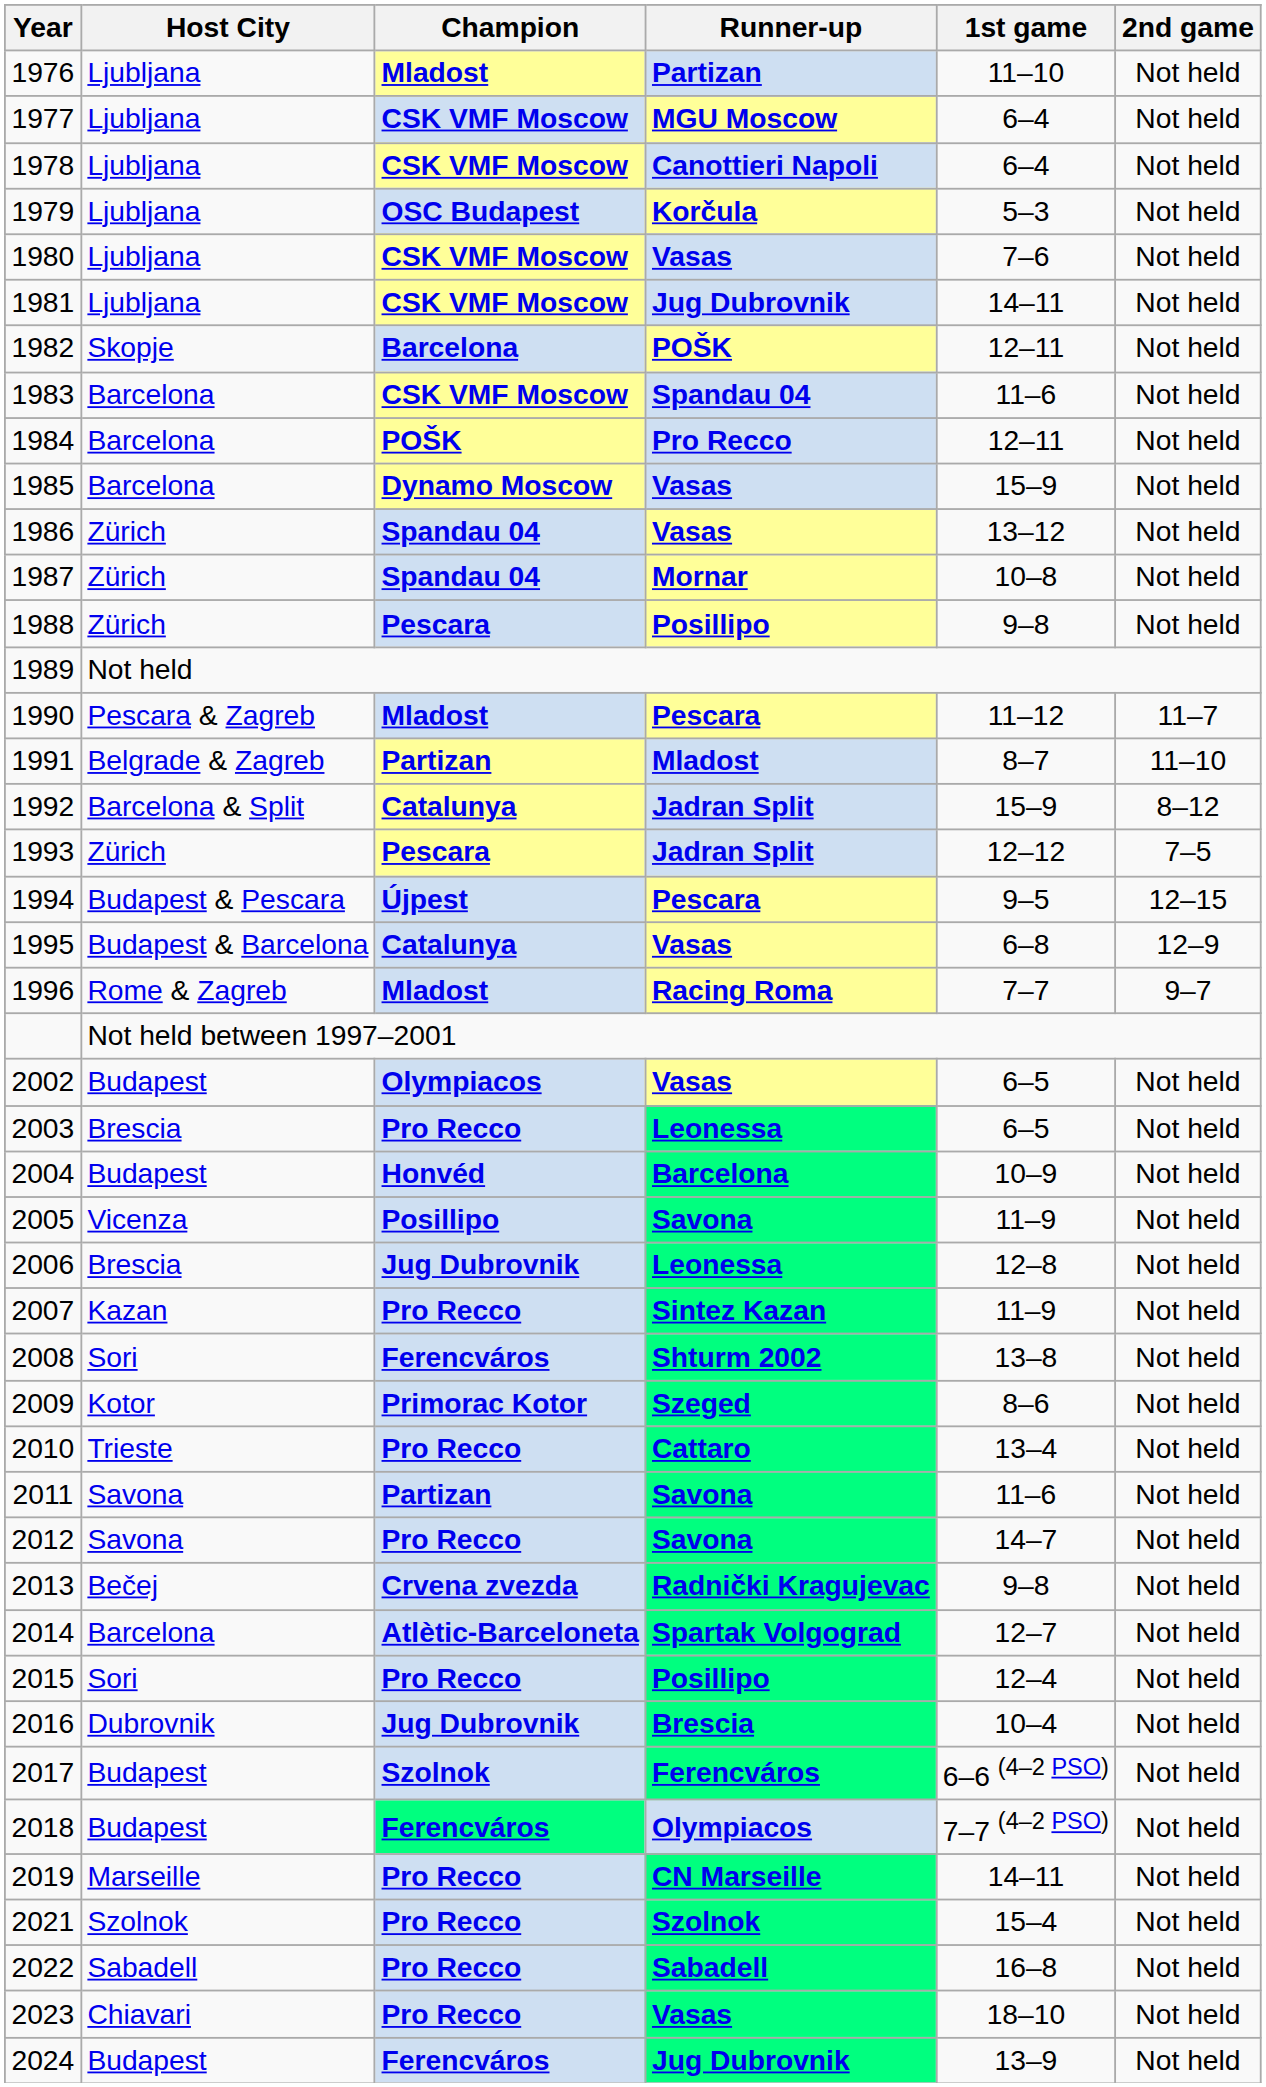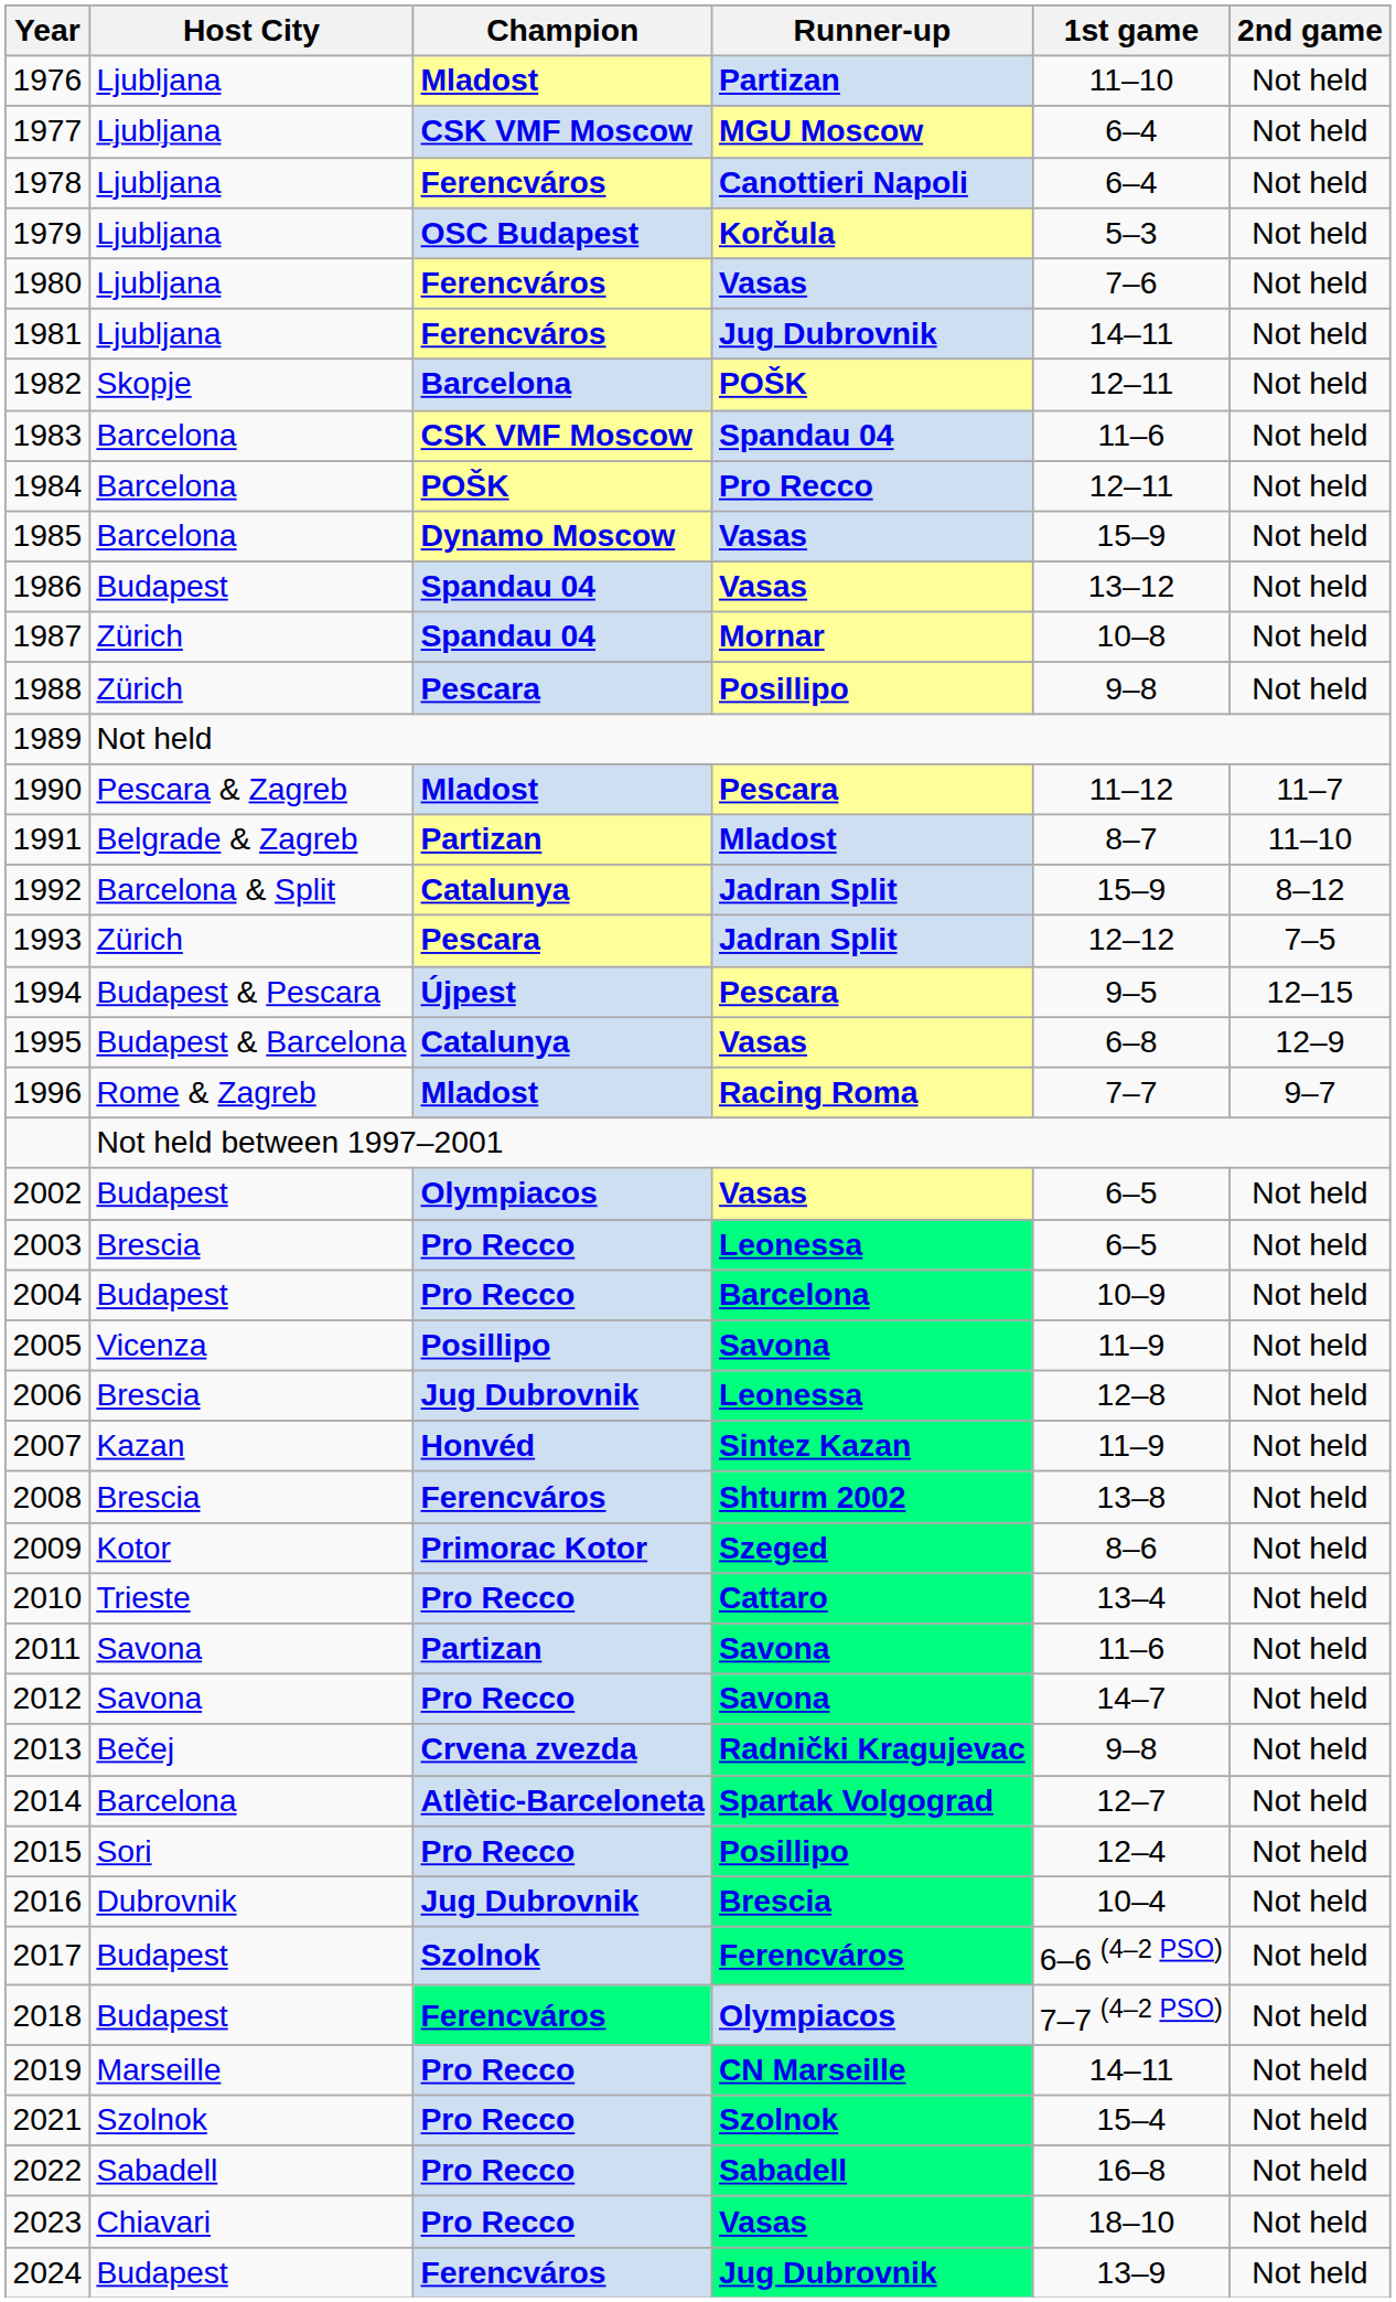 <table class="wikitable" style="font-size: 97%; text-align: left;">
 <tr>
 <th align=center>Year</th>
 <th align=center>Host City</th>
 <th>Champion</th>
 <th>Runner-up</th>
 <th align=center>1st game</th>
 <th align=center>2nd game</th>
 </tr>
 <tr>
 <td align=center>1976<br></td>
 <td><a href='#'>Ljubljana</a></td>
 <td bgcolor=FFFF99> <strong><a href='#'>Mladost</a></strong></td>
 <td bgcolor=cedff2> <strong><a href='#'>Partizan</a></strong></td>
 <td align=center>11–10</td>
 <td align=center>Not held</td>
 </tr>
 <tr>
 <td align=center>1977<br></td>
 <td><a href='#'>Ljubljana</a></td>
 <td bgcolor=cedff2> <strong><a href='#'>CSK VMF Moscow</a></strong></td>
 <td bgcolor=FFFF99> <strong><a href='#'>MGU Moscow</a></strong></td>
 <td align=center>6–4</td>
 <td align=center>Not held</td>
 </tr>
 <tr>
 <td align=center>1978<br></td>
 <td><a href='#'>Ljubljana</a></td>
-<td bgcolor=FFFF99> <strong><a href='#'>CSK VMF Moscow</a></strong></td>
+<td bgcolor=FFFF99> <strong><a href='#'>Ferencváros</a></strong></td>
 <td bgcolor=cedff2> <strong><a href='#'>Canottieri Napoli</a></strong></td>
 <td align=center>6–4</td>
 <td align=center>Not held</td>
 </tr>
 <tr>
 <td align=center>1979<br></td>
 <td><a href='#'>Ljubljana</a></td>
 <td bgcolor=cedff2> <strong><a href='#'>OSC Budapest</a></strong></td>
 <td bgcolor=FFFF99> <strong><a href='#'>Korčula</a></strong></td>
 <td align=center>5–3</td>
 <td align=center>Not held</td>
 </tr>
 <tr>
 <td align=center>1980<br></td>
 <td><a href='#'>Ljubljana</a></td>
-<td bgcolor=FFFF99> <strong><a href='#'>CSK VMF Moscow</a></strong></td>
+<td bgcolor=FFFF99> <strong><a href='#'>Ferencváros</a></strong></td>
 <td bgcolor=cedff2> <strong><a href='#'>Vasas</a></strong></td>
 <td align=center>7–6</td>
 <td align=center>Not held</td>
 </tr>
 <tr>
 <td align=center>1981<br></td>
 <td><a href='#'>Ljubljana</a></td>
-<td bgcolor=FFFF99> <strong><a href='#'>CSK VMF Moscow</a></strong></td>
+<td bgcolor=FFFF99> <strong><a href='#'>Ferencváros</a></strong></td>
 <td bgcolor=cedff2> <strong><a href='#'>Jug Dubrovnik</a></strong></td>
 <td align=center>14–11</td>
 <td align=center>Not held</td>
 </tr>
 <tr>
 <td align=center>1982<br></td>
 <td><a href='#'>Skopje</a></td>
 <td bgcolor=cedff2> <strong><a href='#'>Barcelona</a></strong></td>
 <td bgcolor=FFFF99> <strong><a href='#'>POŠK</a></strong></td>
 <td align=center>12–11</td>
 <td align=center>Not held</td>
 </tr>
 <tr>
 <td align=center>1983<br></td>
 <td><a href='#'>Barcelona</a></td>
 <td bgcolor=FFFF99> <strong><a href='#'>CSK VMF Moscow</a></strong></td>
 <td bgcolor=cedff2> <strong><a href='#'>Spandau 04</a></strong></td>
 <td align=center>11–6</td>
 <td align=center>Not held</td>
 </tr>
 <tr>
 <td align=center>1984<br></td>
 <td><a href='#'>Barcelona</a></td>
 <td bgcolor=FFFF99> <strong><a href='#'>POŠK</a></strong></td>
 <td bgcolor=cedff2> <strong><a href='#'>Pro Recco</a></strong></td>
 <td align=center>12–11</td>
 <td align=center>Not held</td>
 </tr>
 <tr>
 <td align=center>1985<br></td>
 <td><a href='#'>Barcelona</a></td>
 <td bgcolor=FFFF99> <strong><a href='#'>Dynamo Moscow</a></strong></td>
 <td bgcolor=cedff2> <strong><a href='#'>Vasas</a></strong></td>
 <td align=center>15–9</td>
 <td align=center>Not held</td>
 </tr>
 <tr>
 <td align=center>1986<br></td>
-<td><a href='#'>Zürich</a></td>
+<td><a href='#'>Budapest</a></td>
 <td bgcolor=cedff2> <strong><a href='#'>Spandau 04</a></strong></td>
 <td bgcolor=FFFF99> <strong><a href='#'>Vasas</a></strong></td>
 <td align=center>13–12</td>
 <td align=center>Not held</td>
 </tr>
 <tr>
 <td align=center>1987<br></td>
 <td><a href='#'>Zürich</a></td>
 <td bgcolor=cedff2> <strong><a href='#'>Spandau 04</a></strong></td>
 <td bgcolor=FFFF99> <strong><a href='#'>Mornar</a></strong></td>
 <td align=center>10–8</td>
 <td align=center>Not held</td>
 </tr>
 <tr>
 <td align=center>1988<br></td>
 <td><a href='#'>Zürich</a></td>
 <td bgcolor=cedff2> <strong><a href='#'>Pescara</a></strong></td>
 <td bgcolor=FFFF99> <strong><a href='#'>Posillipo</a></strong></td>
 <td align=center>9–8</td>
 <td align=center>Not held</td>
 </tr>
 <tr>
 <td align=center>1989</td>
 <td colspan=5>Not held</td>
 </tr>
 <tr>
 <td align=center>1990<br></td>
 <td><a href='#'>Pescara</a> & <a href='#'>Zagreb</a></td>
 <td bgcolor=cedff2> <strong><a href='#'>Mladost</a></strong></td>
 <td bgcolor=FFFF99> <strong><a href='#'>Pescara</a></strong></td>
 <td align=center>11–12</td>
 <td align=center>11–7</td>
 </tr>
 <tr>
 <td align=center>1991<br></td>
 <td><a href='#'>Belgrade</a> & <a href='#'>Zagreb</a></td>
 <td bgcolor=FFFF99> <strong><a href='#'>Partizan</a></strong></td>
 <td bgcolor=cedff2> <strong><a href='#'>Mladost</a></strong></td>
 <td align=center>8–7</td>
 <td align=center>11–10</td>
 </tr>
 <tr>
 <td align=center>1992<br></td>
 <td><a href='#'>Barcelona</a> & <a href='#'>Split</a></td>
 <td bgcolor=FFFF99> <strong><a href='#'>Catalunya</a></strong></td>
 <td bgcolor=cedff2> <strong><a href='#'>Jadran Split</a></strong></td>
 <td align=center>15–9</td>
 <td align=center>8–12</td>
 </tr>
 <tr>
 <td align=center>1993<br></td>
 <td><a href='#'>Zürich</a></td>
 <td bgcolor=FFFF99> <strong><a href='#'>Pescara</a></strong></td>
 <td bgcolor=cedff2> <strong><a href='#'>Jadran Split</a></strong></td>
 <td align=center>12–12</td>
 <td align=center>7–5</td>
 </tr>
 <tr>
 <td align=center>1994<br></td>
 <td><a href='#'>Budapest</a> & <a href='#'>Pescara</a></td>
 <td bgcolor=cedff2> <strong><a href='#'>Újpest</a></strong></td>
 <td bgcolor=FFFF99> <strong><a href='#'>Pescara</a></strong></td>
 <td align=center>9–5</td>
 <td align=center>12–15</td>
 </tr>
 <tr>
 <td align=center>1995<br></td>
 <td><a href='#'>Budapest</a> & <a href='#'>Barcelona</a></td>
 <td bgcolor=cedff2> <strong><a href='#'>Catalunya</a></strong></td>
 <td bgcolor=FFFF99> <strong><a href='#'>Vasas</a></strong></td>
 <td align=center>6–8</td>
 <td align=center>12–9</td>
 </tr>
 <tr>
 <td align=center>1996<br></td>
 <td><a href='#'>Rome</a> & <a href='#'>Zagreb</a></td>
 <td bgcolor=cedff2> <strong><a href='#'>Mladost</a></strong></td>
 <td bgcolor=FFFF99> <strong><a href='#'>Racing Roma</a></strong></td>
 <td align=center>7–7</td>
 <td align=center>9–7</td>
 </tr>
 <tr>
 <td></td>
 <td colspan=5>Not held between 1997–2001</td>
 </tr>
 <tr>
 <td align=center>2002<br></td>
 <td><a href='#'>Budapest</a></td>
 <td bgcolor=cedff2> <strong><a href='#'>Olympiacos</a></strong></td>
 <td bgcolor=FFFF99> <strong><a href='#'>Vasas</a></strong></td>
 <td align=center>6–5</td>
 <td align=center>Not held</td>
 </tr>
 <tr>
 <td align=center>2003<br></td>
 <td><a href='#'>Brescia</a></td>
 <td bgcolor=cedff2> <strong><a href='#'>Pro Recco</a></strong></td>
 <td bgcolor=00FF7F> <strong><a href='#'>Leonessa</a></strong></td>
 <td align=center>6–5</td>
 <td align=center>Not held</td>
 </tr>
 <tr>
 <td align=center>2004<br></td>
 <td><a href='#'>Budapest</a></td>
-<td bgcolor=cedff2> <strong><a href='#'>Honvéd</a></strong></td>
+<td bgcolor=cedff2> <strong><a href='#'>Pro Recco</a></strong></td>
 <td bgcolor=00FF7F> <strong><a href='#'>Barcelona</a></strong></td>
 <td align=center>10–9</td>
 <td align=center>Not held</td>
 </tr>
 <tr>
 <td align=center>2005<br></td>
 <td><a href='#'>Vicenza</a></td>
 <td bgcolor=cedff2> <strong><a href='#'>Posillipo</a></strong></td>
 <td bgcolor=00FF7F> <strong><a href='#'>Savona</a></strong></td>
 <td align=center>11–9</td>
 <td align=center>Not held</td>
 </tr>
 <tr>
 <td align=center>2006<br></td>
 <td><a href='#'>Brescia</a></td>
 <td bgcolor=cedff2> <strong><a href='#'>Jug Dubrovnik</a></strong></td>
 <td bgcolor=00FF7F> <strong><a href='#'>Leonessa</a></strong></td>
 <td align=center>12–8</td>
 <td align=center>Not held</td>
 </tr>
 <tr>
 <td align=center>2007<br></td>
 <td><a href='#'>Kazan</a></td>
-<td bgcolor=cedff2> <strong><a href='#'>Pro Recco</a></strong></td>
+<td bgcolor=cedff2> <strong><a href='#'>Honvéd</a></strong></td>
 <td bgcolor=00FF7F> <strong><a href='#'>Sintez Kazan</a></strong></td>
 <td align=center>11–9</td>
 <td align=center>Not held</td>
 </tr>
 <tr>
 <td align=center>2008<br></td>
-<td><a href='#'>Sori</a></td>
+<td><a href='#'>Brescia</a></td>
 <td bgcolor=cedff2> <strong><a href='#'>Ferencváros</a></strong></td>
 <td bgcolor=00FF7F> <strong><a href='#'>Shturm 2002</a></strong></td>
 <td align=center>13–8</td>
 <td align=center>Not held</td>
 </tr>
 <tr>
 <td align=center>2009<br></td>
 <td><a href='#'>Kotor</a></td>
 <td bgcolor=cedff2> <strong><a href='#'>Primorac Kotor</a></strong></td>
 <td bgcolor=00FF7F> <strong><a href='#'>Szeged</a></strong></td>
 <td align=center>8–6</td>
 <td align=center>Not held</td>
 </tr>
 <tr>
 <td align=center>2010<br></td>
 <td><a href='#'>Trieste</a></td>
 <td bgcolor=cedff2> <strong><a href='#'>Pro Recco</a></strong></td>
 <td bgcolor=00FF7F> <strong><a href='#'>Cattaro</a></strong></td>
 <td align=center>13–4</td>
 <td align=center>Not held</td>
 </tr>
 <tr>
 <td align=center>2011<br></td>
 <td><a href='#'>Savona</a></td>
 <td bgcolor=cedff2> <strong><a href='#'>Partizan</a></strong></td>
 <td bgcolor=00FF7F> <strong><a href='#'>Savona</a></strong></td>
 <td align=center>11–6</td>
 <td align=center>Not held</td>
 </tr>
 <tr>
 <td align=center>2012<br></td>
 <td><a href='#'>Savona</a></td>
 <td bgcolor=cedff2> <strong><a href='#'>Pro Recco</a></strong></td>
 <td bgcolor=00FF7F> <strong><a href='#'>Savona</a></strong></td>
 <td align=center>14–7</td>
 <td align=center>Not held</td>
 </tr>
 <tr>
 <td align=center>2013<br></td>
 <td><a href='#'>Bečej</a></td>
 <td bgcolor=cedff2> <strong><a href='#'>Crvena zvezda</a></strong></td>
 <td bgcolor=00FF7F> <strong><a href='#'>Radnički Kragujevac</a></strong></td>
 <td align=center>9–8</td>
 <td align=center>Not held</td>
 </tr>
 <tr>
 <td align=center>2014<br></td>
 <td><a href='#'>Barcelona</a></td>
 <td bgcolor=cedff2> <strong><a href='#'>Atlètic-Barceloneta</a></strong></td>
 <td bgcolor=00FF7F> <strong><a href='#'>Spartak Volgograd</a></strong></td>
 <td align=center>12–7</td>
 <td align=center>Not held</td>
 </tr>
 <tr>
 <td align=center>2015<br></td>
 <td><a href='#'>Sori</a></td>
 <td bgcolor=cedff2> <strong><a href='#'>Pro Recco</a></strong></td>
 <td bgcolor=00FF7F> <strong><a href='#'>Posillipo</a></strong></td>
 <td align=center>12–4</td>
 <td align=center>Not held</td>
 </tr>
 <tr>
 <td align=center>2016<br></td>
 <td><a href='#'>Dubrovnik</a></td>
 <td bgcolor=cedff2> <strong><a href='#'>Jug Dubrovnik</a></strong></td>
 <td bgcolor=00FF7F> <strong><a href='#'>Brescia</a></strong></td>
 <td align=center>10–4</td>
 <td align=center>Not held</td>
 </tr>
 <tr>
 <td align=center>2017<br></td>
 <td><a href='#'>Budapest</a></td>
 <td bgcolor=cedff2> <strong><a href='#'>Szolnok</a></strong></td>
 <td bgcolor=00FF7F> <strong><a href='#'>Ferencváros</a></strong></td>
 <td align=center>6–6 <sup>(4–2 <a href='#'>PSO</a>)</sup></td>
 <td align=center>Not held</td>
 </tr>
 <tr>
 <td align=center>2018<br></td>
 <td><a href='#'>Budapest</a></td>
 <td bgcolor=00FF7F> <strong><a href='#'>Ferencváros</a></strong></td>
 <td bgcolor=cedff2> <strong><a href='#'>Olympiacos</a></strong></td>
 <td align=center>7–7 <sup>(4–2 <a href='#'>PSO</a>)</sup></td>
 <td align=center>Not held</td>
 </tr>
 <tr>
 <td align=center>2019<br></td>
 <td><a href='#'>Marseille</a></td>
 <td bgcolor=cedff2> <strong><a href='#'>Pro Recco</a></strong></td>
 <td bgcolor=00FF7F> <strong><a href='#'>CN Marseille</a></strong></td>
 <td align=center>14–11</td>
 <td align=center>Not held</td>
 </tr>
 <tr>
 <td align=center>2021<br></td>
 <td><a href='#'>Szolnok</a></td>
 <td bgcolor=cedff2> <strong><a href='#'>Pro Recco</a></strong></td>
 <td bgcolor=00FF7F> <strong><a href='#'>Szolnok</a></strong></td>
 <td align=center>15–4</td>
 <td align=center>Not held</td>
 </tr>
 <tr>
 <td align=center>2022<br></td>
 <td><a href='#'>Sabadell</a></td>
 <td bgcolor=cedff2> <strong><a href='#'>Pro Recco</a></strong></td>
 <td bgcolor=00FF7F> <strong><a href='#'>Sabadell</a></strong></td>
 <td align=center>16–8</td>
 <td align=center>Not held</td>
 </tr>
 <tr>
 <td align=center>2023<br></td>
 <td><a href='#'>Chiavari</a></td>
 <td bgcolor=cedff2> <strong><a href='#'>Pro Recco</a></strong></td>
 <td bgcolor=00FF7F> <strong><a href='#'>Vasas</a></strong></td>
 <td align=center>18–10</td>
 <td align=center>Not held</td>
 </tr>
 <tr>
 <td align=center>2024<br></td>
 <td><a href='#'>Budapest</a></td>
 <td bgcolor=cedff2> <strong><a href='#'>Ferencváros</a></strong></td>
 <td bgcolor=00FF7F> <strong><a href='#'>Jug Dubrovnik</a></strong></td>
 <td align=center>13–9</td>
 <td align=center>Not held</td>
 </tr>
 </table>
